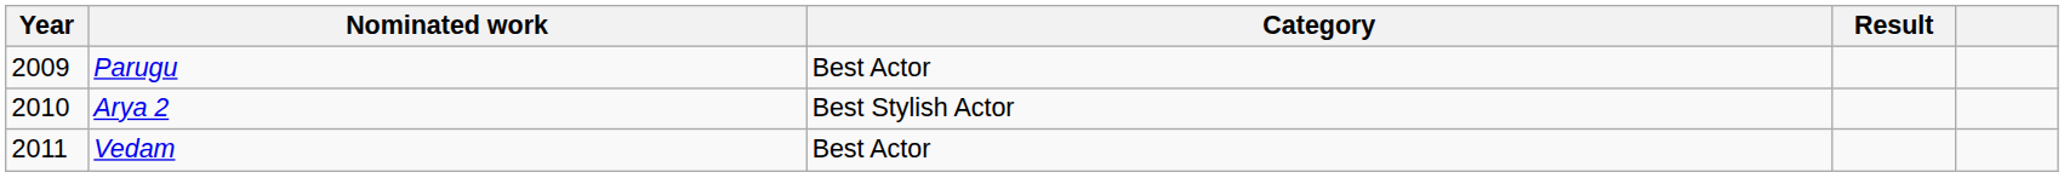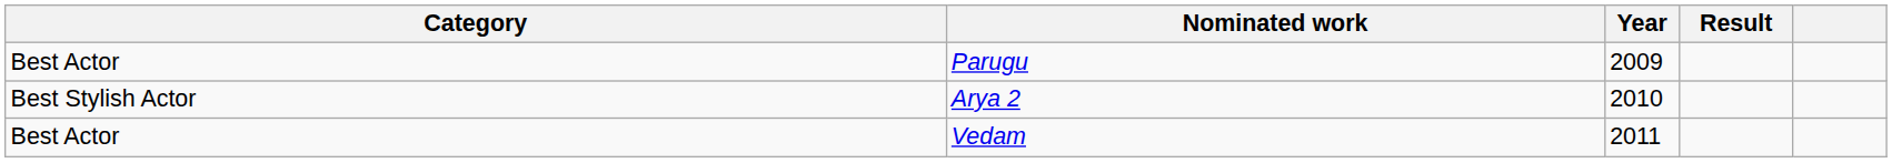 <table class="wikitable" style="width:100%;">
 <tr>
+<th scope="col" style="width:50%;">Category</th>
+<th scope="col" style="width:35%;">Nominated work</th>
 <th scope="col" style="width:4%;">Year</th>
-<th scope="col" style="width:35%;">Nominated work</th>
-<th scope="col" style="width:50%;">Category</th>
 <th scope="col" style="width:6%;">Result</th>
 <th scope="col" style="width:5%;"></th>
 </tr>
 <tr>
+<td>Best Actor</td>
+<td><em><a href='#'>Parugu</a></em></td>
 <td>2009</td>
-<td><em><a href='#'>Parugu</a></em></td>
-<td>Best Actor</td>
 <td></td>
 <td></td>
 </tr>
 <tr>
+<td>Best Stylish Actor</td>
+<td><em><a href='#'>Arya 2</a></em></td>
 <td>2010</td>
-<td><em><a href='#'>Arya 2</a></em></td>
-<td>Best Stylish Actor</td>
 <td></td>
 <td></td>
 </tr>
 <tr>
+<td>Best Actor</td>
+<td><em><a href='#'>Vedam</a></em></td>
 <td>2011</td>
-<td><em><a href='#'>Vedam</a></em></td>
-<td>Best Actor</td>
 <td></td>
 <td></td>
 </tr>
 </table>
